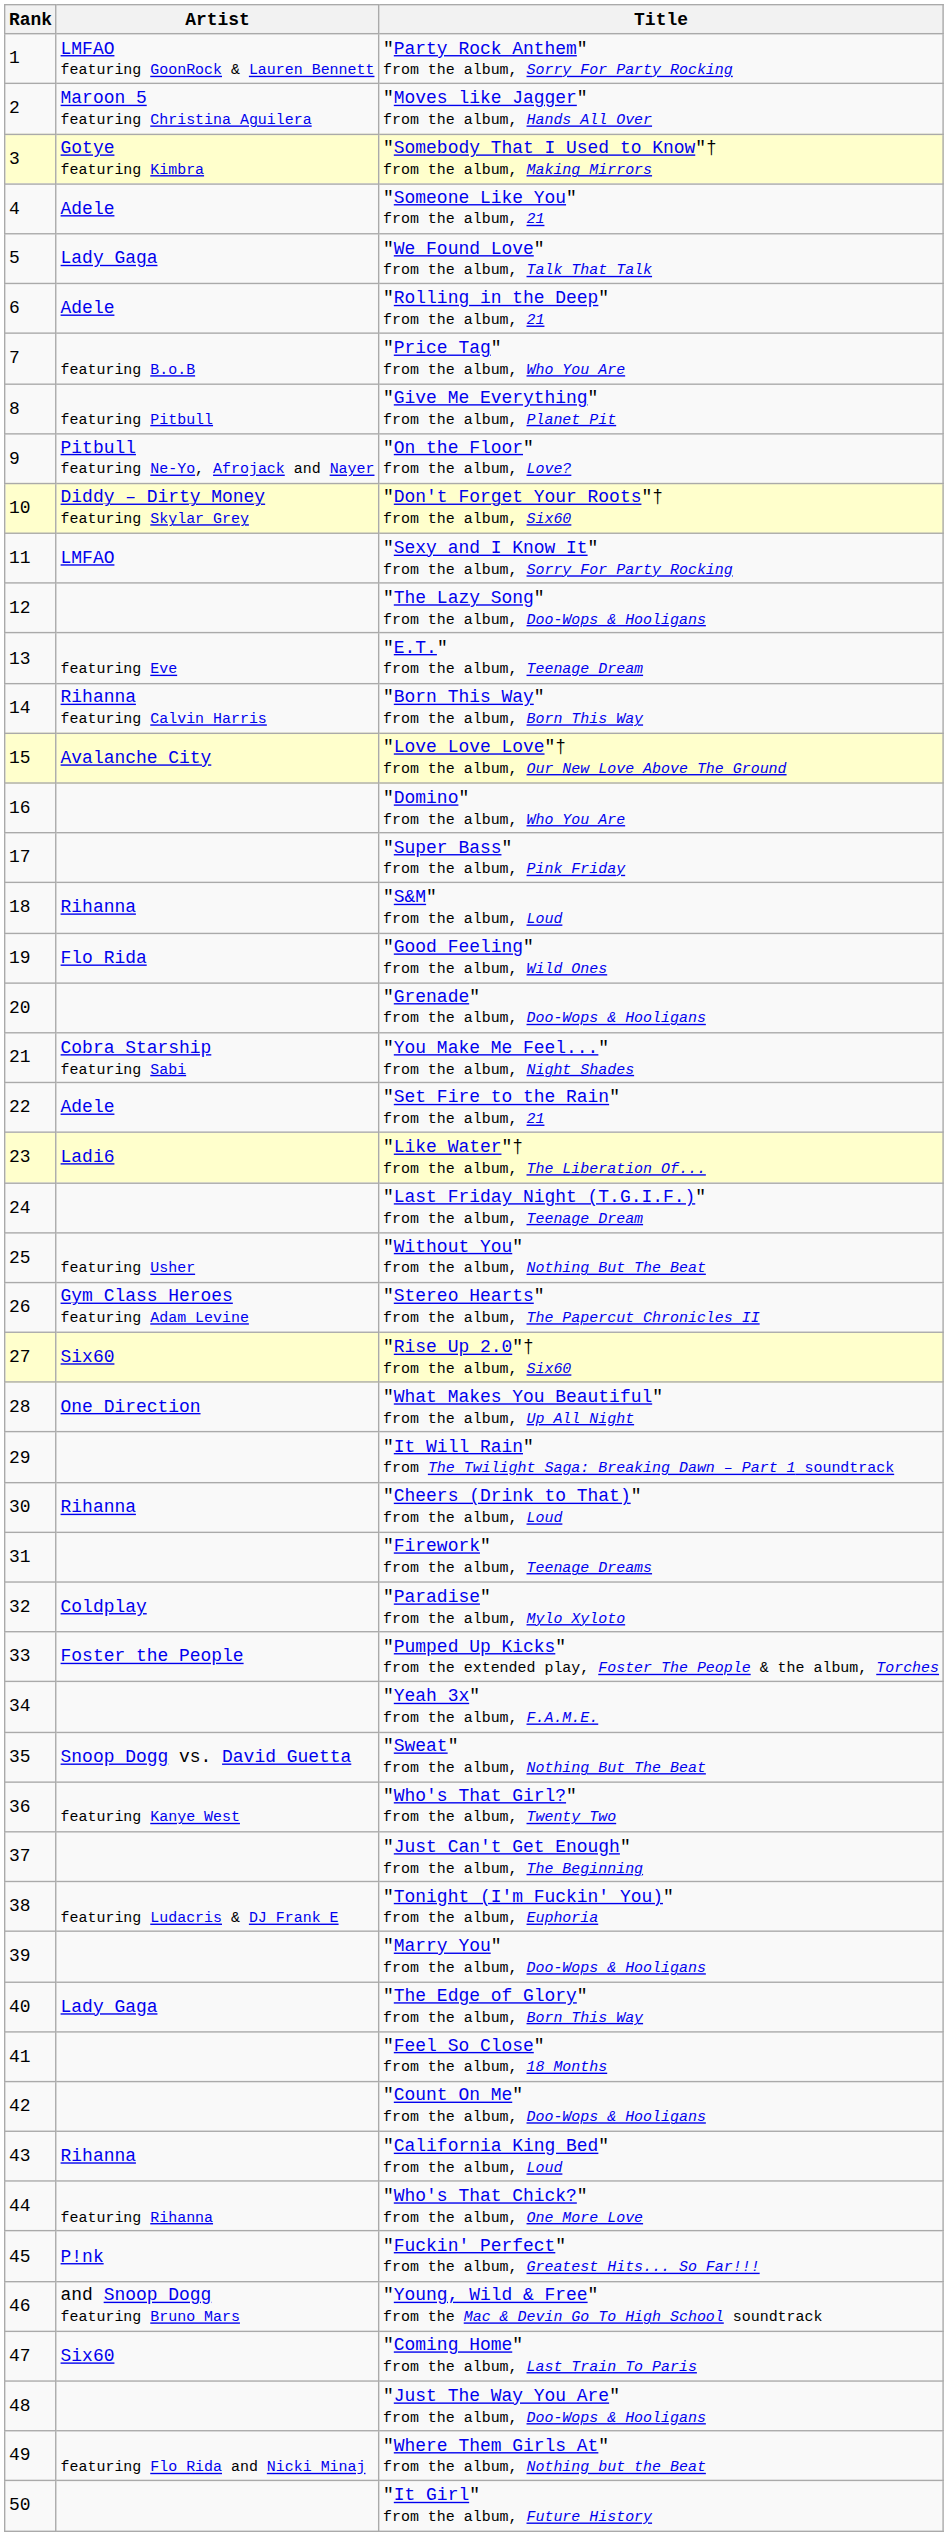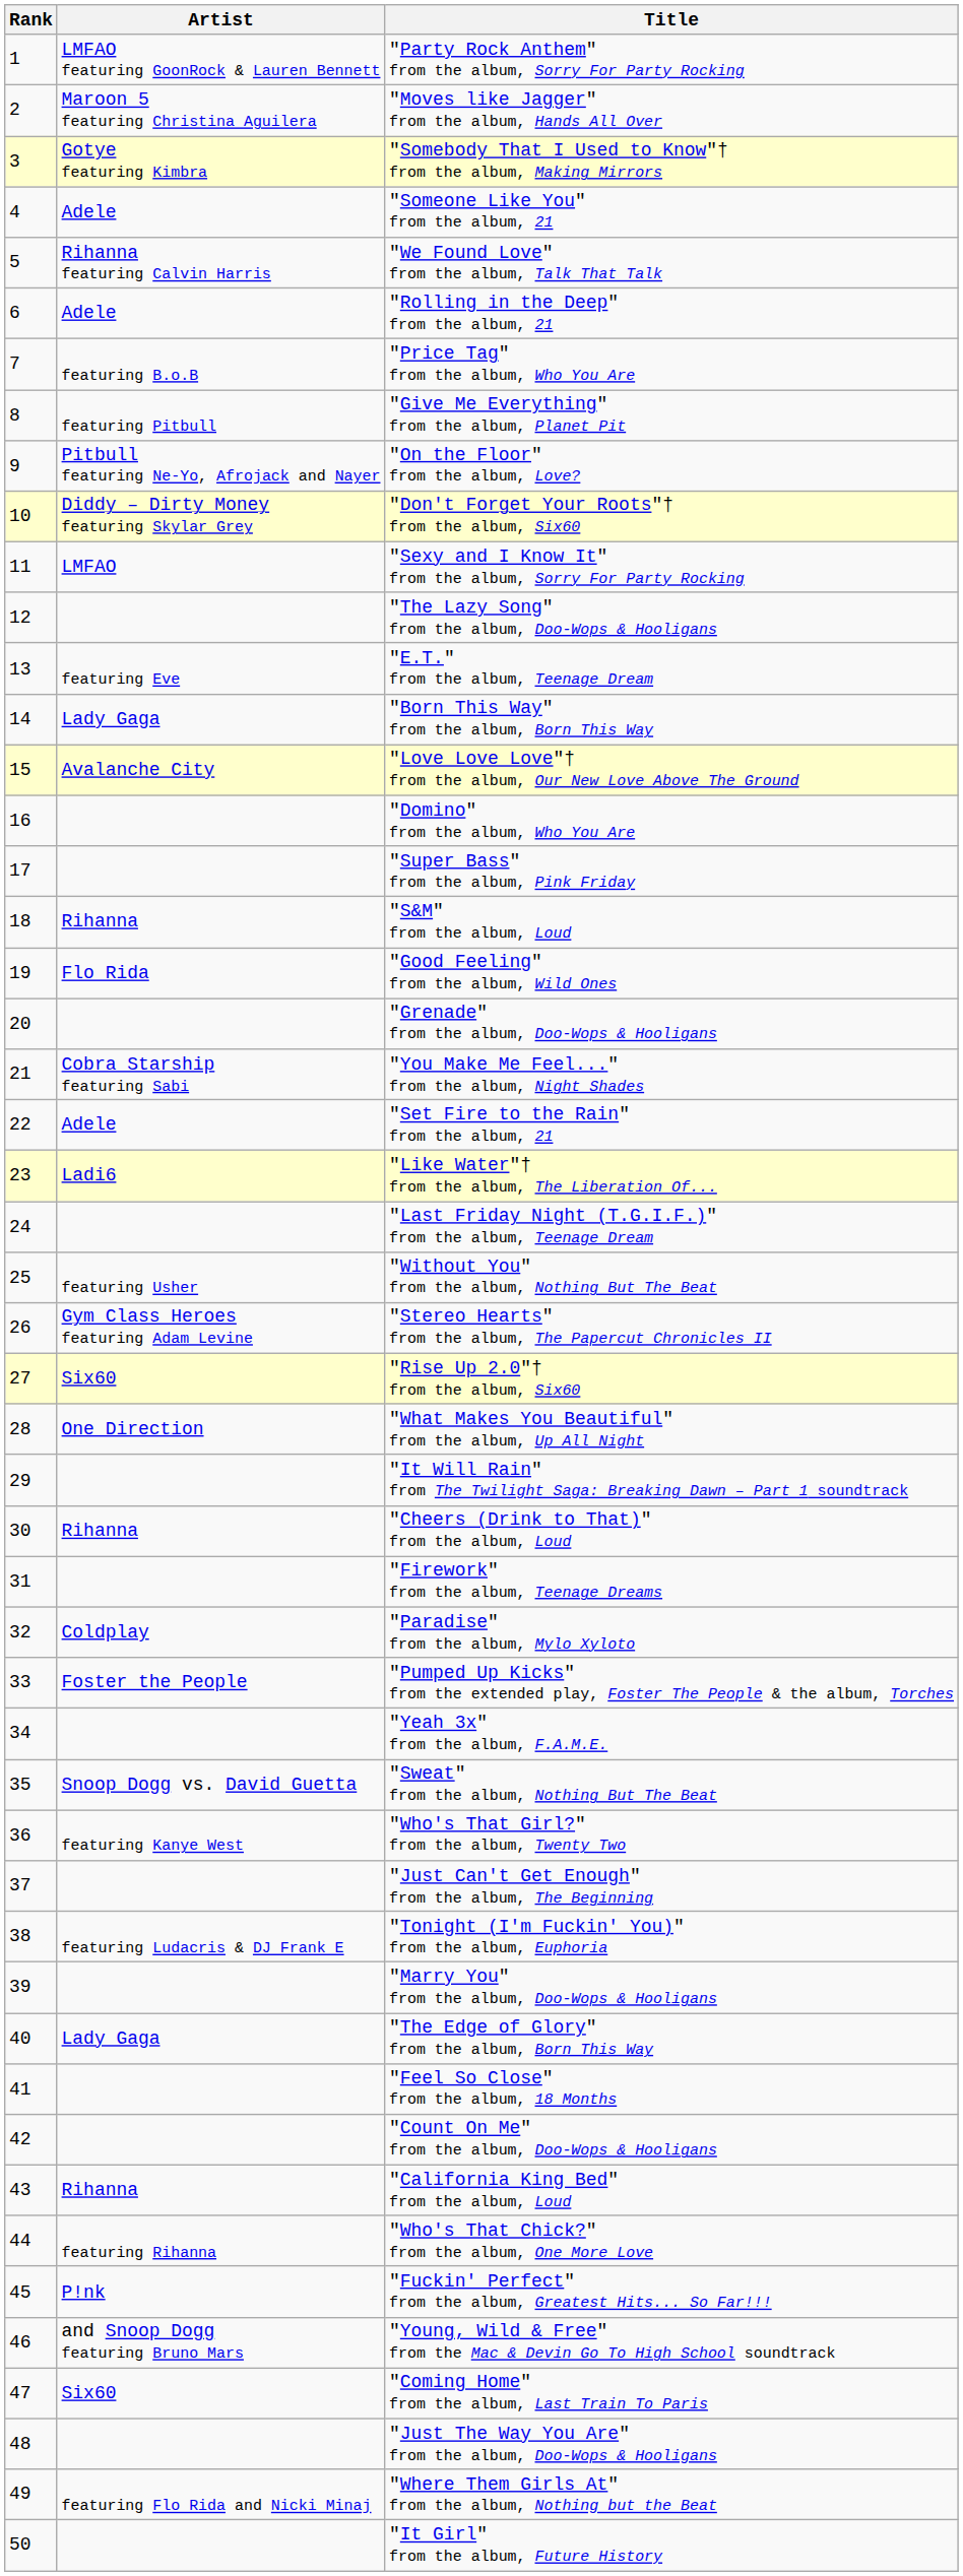 <table class="wikitable sortable">
 <tr>
 <th>Rank</th>
 <th>Artist</th>
 <th>Title</th>
 </tr>
 <tr>
 <td>1</td>
 <td><a href='#'>LMFAO</a><br><small> featuring <a href='#'>GoonRock</a> & <a href='#'>Lauren Bennett</a><br></small></td>
 <td>"<a href='#'>Party Rock Anthem</a>" <br><small>from the album, <em><a href='#'>Sorry For Party Rocking</a></em></small><br></td>
 </tr>
 <tr>
 <td>2</td>
 <td><a href='#'>Maroon 5</a> <br><small>featuring <a href='#'>Christina Aguilera</a><br></small></td>
 <td>"<a href='#'>Moves like Jagger</a>"<br><small>from the album, <em><a href='#'>Hands All Over</a></em></small><br></td>
 </tr>
 <tr bgcolor="#FFFFCC">
 <td>3</td>
 <td><a href='#'>Gotye</a> <br><small>featuring <a href='#'>Kimbra</a><br></small></td>
 <td>"<a href='#'>Somebody That I Used to Know</a>"†<br><small>from the album, <em><a href='#'>Making Mirrors</a></em></small><br></td>
 </tr>
 <tr>
 <td>4</td>
 <td><a href='#'>Adele</a></td>
 <td>"<a href='#'>Someone Like You</a>"<br><small>from the album, <em><a href='#'>21</a></em></small><br></td>
 </tr>
 <tr>
 <td>5</td>
-<td><a href='#'>Lady Gaga</a></td>
+<td><a href='#'>Rihanna</a> <br><small>featuring <a href='#'>Calvin Harris</a><br></small></td>
 <td>"<a href='#'>We Found Love</a>"<br><small>from the album, <em><a href='#'>Talk That Talk</a></em></small><br></td>
 </tr>
 <tr>
 <td>6</td>
 <td><a href='#'>Adele</a></td>
 <td>"<a href='#'>Rolling in the Deep</a>"<br><small>from the album, <em><a href='#'>21</a></em></small><br></td>
 </tr>
 <tr>
 <td>7</td>
 <td> <br><small>featuring <a href='#'>B.o.B</a><br></small></td>
 <td>"<a href='#'>Price Tag</a>"<br><small>from the album, <em><a href='#'>Who You Are</a></em></small><br></td>
 </tr>
 <tr>
 <td>8</td>
 <td> <br><small>featuring <a href='#'>Pitbull</a><br></small></td>
 <td>"<a href='#'>Give Me Everything</a>"<br><small>from the album, <em><a href='#'>Planet Pit</a></em></small><br></td>
 </tr>
 <tr>
 <td>9</td>
 <td><a href='#'>Pitbull</a> <br><small>featuring <a href='#'>Ne-Yo</a>, <a href='#'>Afrojack</a> and <a href='#'>Nayer</a><br></small></td>
 <td>"<a href='#'>On the Floor</a>"<br><small>from the album, <em><a href='#'>Love?</a></em></small><br></td>
 </tr>
 <tr bgcolor="#FFFFCC">
 <td>10</td>
 <td><a href='#'>Diddy – Dirty Money</a><br><small>featuring <a href='#'>Skylar Grey</a><br></small></td>
 <td>"<a href='#'>Don't Forget Your Roots</a>"†<br><small>from the album, <em><a href='#'>Six60</a></em></small><br></td>
 </tr>
 <tr>
 <td>11</td>
 <td><a href='#'>LMFAO</a></td>
 <td>"<a href='#'>Sexy and I Know It</a>"<br><small>from the album, <em><a href='#'>Sorry For Party Rocking</a></em></small><br></td>
 </tr>
 <tr>
 <td>12</td>
 <td></td>
 <td>"<a href='#'>The Lazy Song</a>"<br><small>from the album, <em><a href='#'>Doo-Wops & Hooligans</a></em></small><br></td>
 </tr>
 <tr>
 <td>13</td>
 <td> <br><small>featuring <a href='#'>Eve</a><br></small></td>
 <td>"<a href='#'>E.T.</a>"<br><small>from the album, <em><a href='#'>Teenage Dream</a></em></small><br></td>
 </tr>
 <tr>
 <td>14</td>
-<td><a href='#'>Rihanna</a> <br><small>featuring <a href='#'>Calvin Harris</a><br></small></td>
+<td><a href='#'>Lady Gaga</a></td>
 <td>"<a href='#'>Born This Way</a>"<br><small>from the album, <em><a href='#'>Born This Way</a></em></small><br></td>
 </tr>
 <tr bgcolor="#FFFFCC">
 <td>15</td>
 <td><a href='#'>Avalanche City</a></td>
 <td>"<a href='#'>Love Love Love</a>"†<br><small>from the album, <em><a href='#'>Our New Love Above The Ground</a></em></small><br></td>
 </tr>
 <tr>
 <td>16</td>
 <td></td>
 <td>"<a href='#'>Domino</a>"<br><small>from the album, <em><a href='#'>Who You Are</a></em></small><br></td>
 </tr>
 <tr>
 <td>17</td>
 <td></td>
 <td>"<a href='#'>Super Bass</a>"<br><small>from the album, <em><a href='#'>Pink Friday</a></em></small><br></td>
 </tr>
 <tr>
 <td>18</td>
 <td><a href='#'>Rihanna</a></td>
 <td>"<a href='#'>S&M</a>"<br><small>from the album, <em><a href='#'>Loud</a></em></small><br></td>
 </tr>
 <tr>
 <td>19</td>
 <td><a href='#'>Flo Rida</a></td>
 <td>"<a href='#'>Good Feeling</a>"<br><small>from the album, <em><a href='#'>Wild Ones</a></em></small><br></td>
 </tr>
 <tr>
 <td>20</td>
 <td></td>
 <td>"<a href='#'>Grenade</a>"<br><small>from the album, <em><a href='#'>Doo-Wops & Hooligans</a></em></small><br></td>
 </tr>
 <tr>
 <td>21</td>
 <td><a href='#'>Cobra Starship</a> <br><small>featuring <a href='#'>Sabi</a><br></small></td>
 <td>"<a href='#'>You Make Me Feel...</a>"<br><small>from the album, <em><a href='#'>Night Shades</a></em></small><br></td>
 </tr>
 <tr>
 <td>22</td>
 <td><a href='#'>Adele</a></td>
 <td>"<a href='#'>Set Fire to the Rain</a>"<br><small>from the album, <em><a href='#'>21</a></em></small><br></td>
 </tr>
 <tr bgcolor="#FFFFCC">
 <td>23</td>
 <td><a href='#'>Ladi6</a></td>
 <td>"<a href='#'>Like Water</a>"†<br><small>from the album, <em><a href='#'>The Liberation Of...</a></em></small><br></td>
 </tr>
 <tr>
 <td>24</td>
 <td></td>
 <td>"<a href='#'>Last Friday Night (T.G.I.F.)</a>"<br><small>from the album, <em><a href='#'>Teenage Dream</a></em></small><br></td>
 </tr>
 <tr>
 <td>25</td>
 <td> <br><small>featuring <a href='#'>Usher</a><br></small></td>
 <td>"<a href='#'>Without You</a>"<br><small>from the album, <em><a href='#'>Nothing But The Beat</a></em></small><br></td>
 </tr>
 <tr>
 <td>26</td>
 <td><a href='#'>Gym Class Heroes</a> <br><small>featuring <a href='#'>Adam Levine</a><br></small></td>
 <td>"<a href='#'>Stereo Hearts</a>"<br><small>from the album, <em><a href='#'>The Papercut Chronicles II</a></em></small><br></td>
 </tr>
 <tr bgcolor="#FFFFCC">
 <td>27</td>
 <td><a href='#'>Six60</a></td>
 <td>"<a href='#'>Rise Up 2.0</a>"†<br><small>from the album, <em><a href='#'>Six60</a></em></small><br></td>
 </tr>
 <tr>
 <td>28</td>
 <td><a href='#'>One Direction</a></td>
 <td>"<a href='#'>What Makes You Beautiful</a>"<br><small>from the album, <em><a href='#'>Up All Night</a></em></small><br></td>
 </tr>
 <tr>
 <td>29</td>
 <td></td>
 <td>"<a href='#'>It Will Rain</a>"<br><small>from <a href='#'><em>The Twilight Saga: Breaking Dawn – Part 1</em> soundtrack</a></small><br></td>
 </tr>
 <tr>
 <td>30</td>
 <td><a href='#'>Rihanna</a></td>
 <td>"<a href='#'>Cheers (Drink to That)</a>"<br><small>from the album, <em><a href='#'>Loud</a></em></small><br></td>
 </tr>
 <tr>
 <td>31</td>
 <td></td>
 <td>"<a href='#'>Firework</a>"<br><small>from the album, <em><a href='#'>Teenage Dreams</a></em></small><br></td>
 </tr>
 <tr>
 <td>32</td>
 <td><a href='#'>Coldplay</a></td>
 <td>"<a href='#'>Paradise</a>"<br><small>from the album, <em><a href='#'>Mylo Xyloto</a></em></small><br></td>
 </tr>
 <tr>
 <td>33</td>
 <td><a href='#'>Foster the People</a></td>
 <td>"<a href='#'>Pumped Up Kicks</a>"<br><small>from the extended play, <em><a href='#'>Foster The People</a></em> & the album, <em><a href='#'>Torches</a></em></small><br></td>
 </tr>
 <tr>
 <td>34</td>
 <td></td>
 <td>"<a href='#'>Yeah 3x</a>"<br><small>from the album, <em><a href='#'>F.A.M.E.</a></em></small><br></td>
 </tr>
 <tr>
 <td>35</td>
 <td><a href='#'>Snoop Dogg</a> vs. <a href='#'>David Guetta</a></td>
 <td>"<a href='#'>Sweat</a>" <br><small>from the album, <em><a href='#'>Nothing But The Beat</a></em></small><br></td>
 </tr>
 <tr>
 <td>36</td>
 <td><br><small>featuring <a href='#'>Kanye West</a><br></small></td>
 <td>"<a href='#'>Who's That Girl?</a>"<br><small>from the album, <em><a href='#'>Twenty Two</a></em></small><br></td>
 </tr>
 <tr>
 <td>37</td>
 <td></td>
 <td>"<a href='#'>Just Can't Get Enough</a>"<br><small>from the album, <em><a href='#'>The Beginning</a></em></small><br></td>
 </tr>
 <tr>
 <td>38</td>
 <td> <br><small>featuring <a href='#'>Ludacris</a> & <a href='#'>DJ Frank E</a><br></small></td>
 <td>"<a href='#'>Tonight (I'm Fuckin' You)</a>"<br><small>from the album, <em><a href='#'>Euphoria</a></em></small><br></td>
 </tr>
 <tr>
 <td>39</td>
 <td></td>
 <td>"<a href='#'>Marry You</a>"<br><small>from the album, <em><a href='#'>Doo-Wops & Hooligans</a></em></small><br></td>
 </tr>
 <tr>
 <td>40</td>
 <td><a href='#'>Lady Gaga</a></td>
 <td>"<a href='#'>The Edge of Glory</a>"<br><small>from the album, <em><a href='#'>Born This Way</a></em></small><br></td>
 </tr>
 <tr>
 <td>41</td>
 <td></td>
 <td>"<a href='#'>Feel So Close</a>"<br><small>from the album, <em><a href='#'>18 Months</a></em></small><br></td>
 </tr>
 <tr>
 <td>42</td>
 <td></td>
 <td>"<a href='#'>Count On Me</a>"<br><small>from the album, <em><a href='#'>Doo-Wops & Hooligans</a></em></small><br></td>
 </tr>
 <tr>
 <td>43</td>
 <td><a href='#'>Rihanna</a></td>
 <td>"<a href='#'>California King Bed</a>"<br><small>from the album, <em><a href='#'>Loud</a></em></small><br></td>
 </tr>
 <tr>
 <td>44</td>
 <td> <br><small>featuring <a href='#'>Rihanna</a><br></small></td>
 <td>"<a href='#'>Who's That Chick?</a>"<br><small>from the album, <em><a href='#'>One More Love</a></em></small><br></td>
 </tr>
 <tr>
 <td>45</td>
 <td><a href='#'>P!nk</a></td>
 <td>"<a href='#'>Fuckin' Perfect</a>" <br><small>from the album, <em><a href='#'>Greatest Hits... So Far!!!</a></em></small><br></td>
 </tr>
 <tr>
 <td>46</td>
 <td> and <a href='#'>Snoop Dogg</a> <br><small>featuring <a href='#'>Bruno Mars</a><br></small></td>
 <td>"<a href='#'>Young, Wild & Free</a>"<br><small>from the <em><a href='#'>Mac & Devin Go To High School</a></em> soundtrack</small><br></td>
 </tr>
 <tr>
 <td>47</td>
 <td><a href='#'>Six60</a></td>
 <td>"<a href='#'>Coming Home</a>"<br><small>from the album, <em><a href='#'>Last Train To Paris</a></em></small><br></td>
 </tr>
 <tr>
 <td>48</td>
 <td></td>
 <td>"<a href='#'>Just The Way You Are</a>"<br><small>from the album, <em><a href='#'>Doo-Wops & Hooligans</a></em></small><br></td>
 </tr>
 <tr>
 <td>49</td>
 <td> <br><small>featuring <a href='#'>Flo Rida</a> and <a href='#'>Nicki Minaj</a><br></small></td>
 <td>"<a href='#'>Where Them Girls At</a>"<br><small>from the album, <em><a href='#'>Nothing but the Beat</a></em></small><br></td>
 </tr>
 <tr>
 <td>50</td>
 <td></td>
 <td>"<a href='#'>It Girl</a>"<br><small>from the album, <em><a href='#'>Future History</a></em></small><br></td>
 </tr>
 <tr>
 </tr>
 </table>
